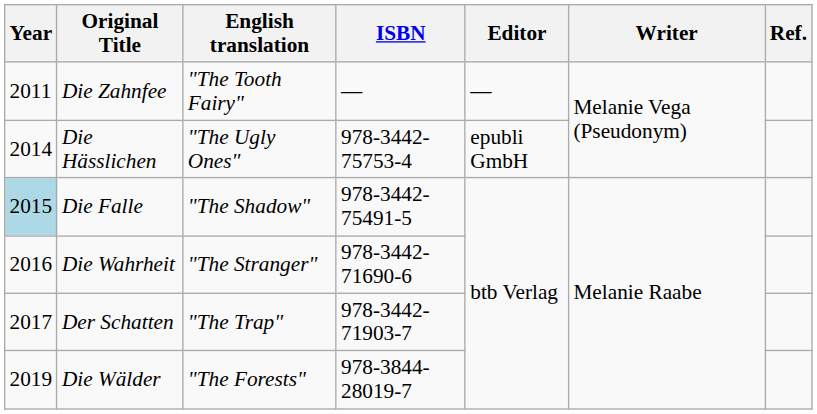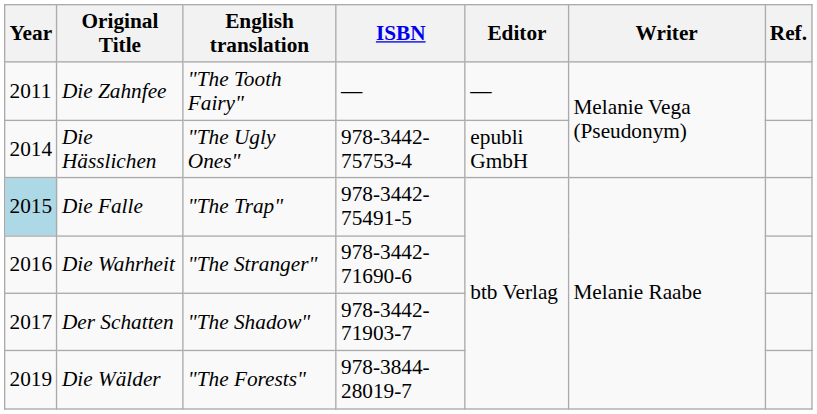 <table class="wikitable">
 <tr>
 <th>Year</th>
 <th>Original Title</th>
 <th>English translation</th>
 <th><a href='#'>ISBN</a></th>
 <th>Editor</th>
 <th>Writer</th>
 <th>Ref.</th>
 </tr>
 <tr>
 <td rowspan="1">2011</td>
 <td><em>Die Zahnfee</em></td>
 <td><em>"The Tooth Fairy"</em></td>
 <td rowspan="1">—</td>
 <td>—</td>
 <td rowspan="2">Melanie Vega (Pseudonym)</td>
 <td></td>
 </tr>
 <tr>
 <td rowspan="1">2014</td>
 <td><em>Die Hässlichen</em></td>
 <td><em>"The Ugly Ones"</em></td>
 <td>978-3442-75753-4</td>
 <td>epubli GmbH</td>
 <td></td>
 </tr>
 <tr>
 <td style="background: lightblue;">2015</td>
 <td><em>Die Falle</em></td>
-<td><em>"The Shadow"</em></td>
+<td><em>"The Trap"</em></td>
 <td rowspan="1">978-3442-75491-5</td>
 <td rowspan="4">btb Verlag</td>
 <td rowspan="4">Melanie Raabe</td>
 <td></td>
 </tr>
 <tr>
 <td>2016</td>
 <td><em>Die Wahrheit</em></td>
 <td><em>"The Stranger"</em></td>
 <td rowspan="1">978-3442-71690-6</td>
 <td></td>
 </tr>
 <tr>
 <td>2017</td>
 <td><em>Der Schatten</em></td>
-<td><em>"The Trap"</em></td>
+<td><em>"The Shadow"</em></td>
 <td>978-3442-71903-7</td>
 <td></td>
 </tr>
 <tr>
 <td>2019</td>
 <td><em>Die Wälder</em></td>
 <td><em>"The Forests"</em></td>
 <td>978-3844-28019-7</td>
 <td></td>
 </tr>
 </table>
